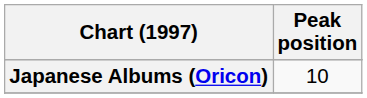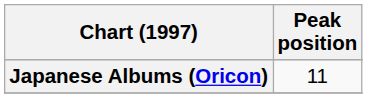 <table class="wikitable sortable plainrowheaders" style="text-align:center">
 <tr>
 <th scope="col">Chart (1997)</th>
 <th scope="col">Peak<br>position</th>
 </tr>
 <tr>
 </tr>
 <tr>
 </tr>
 <tr>
 </tr>
 <tr>
 </tr>
 <tr>
 <th scope="row">Japanese Albums (<a href='#'>Oricon</a>)</th>
-<td align="center">10</td>
+<td align="center">11</td>
 </tr>
 <tr>
 </tr>
 <tr>
 </tr>
 <tr>
 </tr>
 <tr>
 </tr>
 <tr>
 </tr>
 <tr>
 </tr>
 </table>
